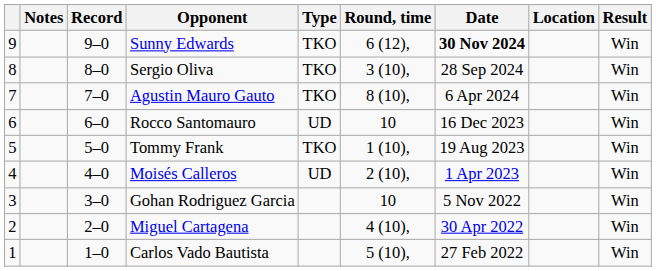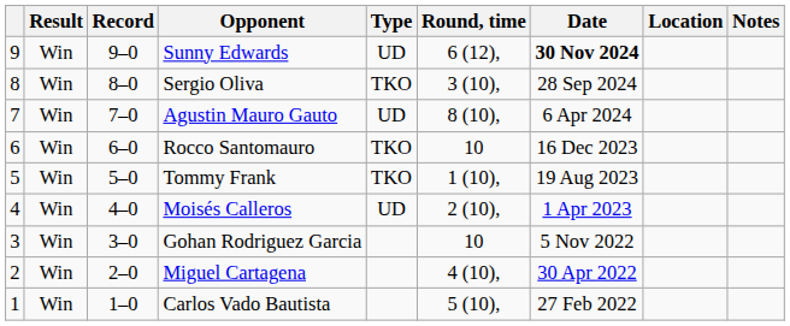 <table class=wikitable style=text-align:center>
 <tr>
 <th></th>
-<th>Notes</th>
+<th>Result</th>
 <th>Record</th>
 <th>Opponent</th>
 <th>Type</th>
 <th>Round, time</th>
 <th>Date</th>
 <th>Location</th>
-<th>Result</th>
+<th>Notes</th>
 </tr>
 <tr>
 <td>9</td>
-<td align=left></td>
+<td>Win</td>
 <td>9–0</td>
 <td align=left><a href='#'>Sunny Edwards</a></td>
-<td>TKO</td>
+<td>UD</td>
 <td>6 (12), </td>
 <td><strong>30 Nov 2024</strong></td>
 <td align=left></td>
-<td>Win</td>
+<td align=left></td>
 </tr>
 <tr>
 <td>8</td>
-<td align=left></td>
+<td>Win</td>
 <td>8–0</td>
 <td align=left>Sergio Oliva</td>
 <td>TKO</td>
 <td>3 (10), </td>
 <td>28 Sep 2024</td>
 <td align=left></td>
-<td>Win</td>
+<td align=left></td>
 </tr>
 <tr>
 <td>7</td>
-<td align=left></td>
+<td>Win</td>
 <td>7–0</td>
 <td align=left><a href='#'>Agustin Mauro Gauto</a></td>
-<td>TKO</td>
+<td>UD</td>
 <td>8 (10), </td>
 <td>6 Apr 2024</td>
 <td align=left></td>
-<td>Win</td>
+<td align=left></td>
 </tr>
 <tr>
 <td>6</td>
-<td align=left></td>
+<td>Win</td>
 <td>6–0</td>
 <td align=left>Rocco Santomauro</td>
-<td>UD</td>
+<td>TKO</td>
 <td>10</td>
 <td>16 Dec 2023</td>
 <td align=left></td>
-<td>Win</td>
+<td align=left></td>
 </tr>
 <tr>
 <td>5</td>
-<td align=left></td>
+<td>Win</td>
 <td>5–0</td>
 <td align=left>Tommy Frank</td>
 <td>TKO</td>
 <td>1 (10), </td>
 <td>19 Aug 2023</td>
 <td align=left></td>
-<td>Win</td>
+<td align=left></td>
 </tr>
 <tr>
 <td>4</td>
-<td align=left></td>
+<td>Win</td>
 <td>4–0</td>
 <td align=left><a href='#'>Moisés Calleros</a></td>
 <td>UD</td>
 <td>2 (10), </td>
 <td><a href='#'>1 Apr 2023</a></td>
 <td align=left></td>
-<td>Win</td>
+<td align=left></td>
 </tr>
 <tr>
 <td>3</td>
-<td align=left></td>
+<td>Win</td>
 <td>3–0</td>
 <td align=left>Gohan Rodriguez Garcia</td>
 <td></td>
 <td>10</td>
 <td>5 Nov 2022</td>
 <td align=left></td>
-<td>Win</td>
+<td align=left></td>
 </tr>
 <tr>
 <td>2</td>
-<td align=left></td>
+<td>Win</td>
 <td>2–0</td>
 <td align=left><a href='#'>Miguel Cartagena</a></td>
 <td></td>
 <td>4 (10), </td>
 <td><a href='#'>30 Apr 2022</a></td>
 <td align=left></td>
-<td>Win</td>
+<td align=left></td>
 </tr>
 <tr>
 <td>1</td>
-<td align=left></td>
+<td>Win</td>
 <td>1–0</td>
 <td align=left>Carlos Vado Bautista</td>
 <td></td>
 <td>5 (10), </td>
 <td>27 Feb 2022</td>
 <td align=left></td>
-<td>Win</td>
+<td align=left></td>
 </tr>
 </table>
